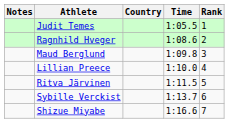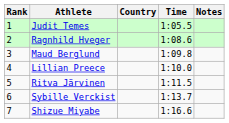 <table class="wikitable sortable">
 <tr>
-<th>Notes</th>
+<th>Rank</th>
 <th>Athlete</th>
 <th>Country</th>
 <th>Time</th>
-<th>Rank</th>
+<th>Notes</th>
 </tr>
 <tr bgcolor=#CCFFCC>
-<td align=center></td>
+<td>1</td>
 <td><a href='#'>Judit Temes</a></td>
 <td></td>
 <td>1:05.5</td>
-<td>1</td>
+<td align=center></td>
 </tr>
 <tr bgcolor=#CCFFCC>
-<td></td>
+<td>2</td>
 <td><a href='#'>Ragnhild Hveger</a></td>
 <td></td>
 <td>1:08.6</td>
-<td>2</td>
+<td></td>
 </tr>
 <tr>
-<td></td>
+<td>3</td>
 <td><a href='#'>Maud Berglund</a></td>
 <td></td>
 <td>1:09.8</td>
-<td>3</td>
+<td></td>
 </tr>
 <tr>
-<td></td>
+<td>4</td>
 <td><a href='#'>Lillian Preece</a></td>
 <td></td>
 <td>1:10.0</td>
-<td>4</td>
+<td></td>
 </tr>
 <tr>
-<td></td>
+<td>5</td>
 <td><a href='#'>Ritva Järvinen</a></td>
 <td></td>
 <td>1:11.5</td>
-<td>5</td>
+<td></td>
 </tr>
 <tr>
-<td></td>
+<td>6</td>
 <td><a href='#'>Sybille Verckist</a></td>
 <td></td>
 <td>1:13.7</td>
-<td>6</td>
+<td></td>
 </tr>
 <tr>
-<td></td>
+<td>7</td>
 <td><a href='#'>Shizue Miyabe</a></td>
 <td></td>
 <td>1:16.6</td>
-<td>7</td>
+<td></td>
 </tr>
 </table>
